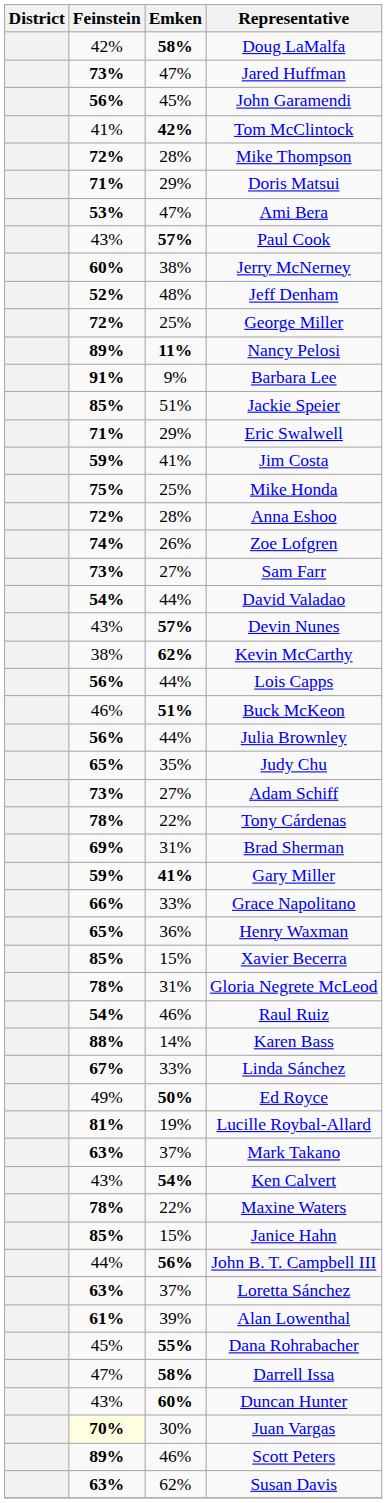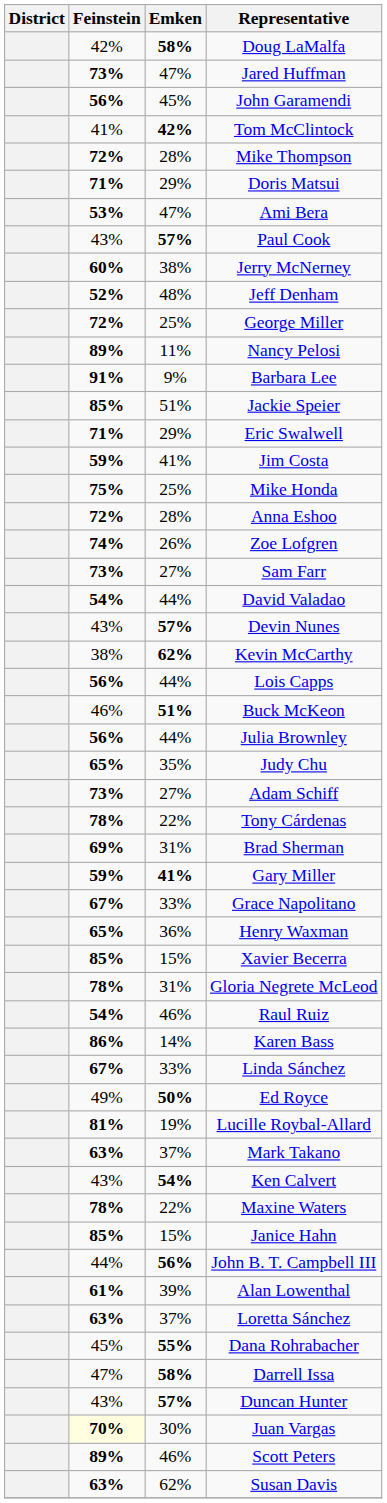 <table class=wikitable>
 <tr>
 <th>District</th>
 <th>Feinstein</th>
 <th>Emken</th>
 <th>Representative</th>
 </tr>
 <tr align=center>
 <th></th>
 <td>42%</td>
 <td><strong>58%</strong></td>
 <td><a href='#'>Doug LaMalfa</a></td>
 </tr>
 <tr align=center>
 <th></th>
 <td><strong>73%</strong></td>
 <td>47%</td>
 <td><a href='#'>Jared Huffman</a></td>
 </tr>
 <tr align=center>
 <th></th>
 <td><strong>56%</strong></td>
 <td>45%</td>
 <td><a href='#'>John Garamendi</a></td>
 </tr>
 <tr align=center>
 <th></th>
 <td>41%</td>
 <td><strong>42%</strong></td>
 <td><a href='#'>Tom McClintock</a></td>
 </tr>
 <tr align=center>
 <th></th>
 <td><strong>72%</strong></td>
 <td>28%</td>
 <td><a href='#'>Mike Thompson</a></td>
 </tr>
 <tr align=center>
 <th></th>
 <td><strong>71%</strong></td>
 <td>29%</td>
 <td><a href='#'>Doris Matsui</a></td>
 </tr>
 <tr align=center>
 <th></th>
 <td><strong>53%</strong></td>
 <td>47%</td>
 <td><a href='#'>Ami Bera</a></td>
 </tr>
 <tr align=center>
 <th></th>
 <td>43%</td>
 <td><strong>57%</strong></td>
 <td><a href='#'>Paul Cook</a></td>
 </tr>
 <tr align=center>
 <th></th>
 <td><strong>60%</strong></td>
 <td>38%</td>
 <td><a href='#'>Jerry McNerney</a></td>
 </tr>
 <tr align=center>
 <th></th>
 <td><strong>52%</strong></td>
 <td>48%</td>
 <td><a href='#'>Jeff Denham</a></td>
 </tr>
 <tr align=center>
 <th></th>
 <td><strong>72%</strong></td>
 <td>25%</td>
 <td><a href='#'>George Miller</a></td>
 </tr>
 <tr align=center>
 <th></th>
 <td><strong>89%</strong></td>
-<td><strong>11%</strong></td>
+<td>11%</td>
 <td><a href='#'>Nancy Pelosi</a></td>
 </tr>
 <tr align=center>
 <th></th>
 <td><strong>91%</strong></td>
 <td>9%</td>
 <td><a href='#'>Barbara Lee</a></td>
 </tr>
 <tr align=center>
 <th></th>
 <td><strong>85%</strong></td>
 <td>51%</td>
 <td><a href='#'>Jackie Speier</a></td>
 </tr>
 <tr align=center>
 <th></th>
 <td><strong>71%</strong></td>
 <td>29%</td>
 <td><a href='#'>Eric Swalwell</a></td>
 </tr>
 <tr align=center>
 <th></th>
 <td><strong>59%</strong></td>
 <td>41%</td>
 <td><a href='#'>Jim Costa</a></td>
 </tr>
 <tr align=center>
 <th></th>
 <td><strong>75%</strong></td>
 <td>25%</td>
 <td><a href='#'>Mike Honda</a></td>
 </tr>
 <tr align=center>
 <th></th>
 <td><strong>72%</strong></td>
 <td>28%</td>
 <td><a href='#'>Anna Eshoo</a></td>
 </tr>
 <tr align=center>
 <th></th>
 <td><strong>74%</strong></td>
 <td>26%</td>
 <td><a href='#'>Zoe Lofgren</a></td>
 </tr>
 <tr align=center>
 <th></th>
 <td><strong>73%</strong></td>
 <td>27%</td>
 <td><a href='#'>Sam Farr</a></td>
 </tr>
 <tr align=center>
 <th></th>
 <td><strong>54%</strong></td>
 <td>44%</td>
 <td><a href='#'>David Valadao</a></td>
 </tr>
 <tr align=center>
 <th></th>
 <td>43%</td>
 <td><strong>57%</strong></td>
 <td><a href='#'>Devin Nunes</a></td>
 </tr>
 <tr align=center>
 <th></th>
 <td>38%</td>
 <td><strong>62%</strong></td>
 <td><a href='#'>Kevin McCarthy</a></td>
 </tr>
 <tr align=center>
 <th></th>
 <td><strong>56%</strong></td>
 <td>44%</td>
 <td><a href='#'>Lois Capps</a></td>
 </tr>
 <tr align=center>
 <th></th>
 <td>46%</td>
 <td><strong>51%</strong></td>
 <td><a href='#'>Buck McKeon</a></td>
 </tr>
 <tr align=center>
 <th></th>
 <td><strong>56%</strong></td>
 <td>44%</td>
 <td><a href='#'>Julia Brownley</a></td>
 </tr>
 <tr align=center>
 <th></th>
 <td><strong>65%</strong></td>
 <td>35%</td>
 <td><a href='#'>Judy Chu</a></td>
 </tr>
 <tr align=center>
 <th></th>
 <td><strong>73%</strong></td>
 <td>27%</td>
 <td><a href='#'>Adam Schiff</a></td>
 </tr>
 <tr align=center>
 <th></th>
 <td><strong>78%</strong></td>
 <td>22%</td>
 <td><a href='#'>Tony Cárdenas</a></td>
 </tr>
 <tr align=center>
 <th></th>
 <td><strong>69%</strong></td>
 <td>31%</td>
 <td><a href='#'>Brad Sherman</a></td>
 </tr>
 <tr align=center>
 <th></th>
 <td><strong>59%</strong></td>
 <td><strong>41%</strong></td>
 <td><a href='#'>Gary Miller</a></td>
 </tr>
 <tr align=center>
 <th></th>
-<td><strong>66%</strong></td>
+<td><strong>67%</strong></td>
 <td>33%</td>
 <td><a href='#'>Grace Napolitano</a></td>
 </tr>
 <tr align=center>
 <th></th>
 <td><strong>65%</strong></td>
 <td>36%</td>
 <td><a href='#'>Henry Waxman</a></td>
 </tr>
 <tr align=center>
 <th></th>
 <td><strong>85%</strong></td>
 <td>15%</td>
 <td><a href='#'>Xavier Becerra</a></td>
 </tr>
 <tr align=center>
 <th></th>
 <td><strong>78%</strong></td>
 <td>31%</td>
 <td><a href='#'>Gloria Negrete McLeod</a></td>
 </tr>
 <tr align=center>
 <th></th>
 <td><strong>54%</strong></td>
 <td>46%</td>
 <td><a href='#'>Raul Ruiz</a></td>
 </tr>
 <tr align=center>
 <th></th>
-<td><strong>88%</strong></td>
+<td><strong>86%</strong></td>
 <td>14%</td>
 <td><a href='#'>Karen Bass</a></td>
 </tr>
 <tr align=center>
 <th></th>
 <td><strong>67%</strong></td>
 <td>33%</td>
 <td><a href='#'>Linda Sánchez</a></td>
 </tr>
 <tr align=center>
 <th></th>
 <td>49%</td>
 <td><strong>50%</strong></td>
 <td><a href='#'>Ed Royce</a></td>
 </tr>
 <tr align=center>
 <th></th>
 <td><strong>81%</strong></td>
 <td>19%</td>
 <td><a href='#'>Lucille Roybal-Allard</a></td>
 </tr>
 <tr align=center>
 <th></th>
 <td><strong>63%</strong></td>
 <td>37%</td>
 <td><a href='#'>Mark Takano</a></td>
 </tr>
 <tr align=center>
 <th></th>
 <td>43%</td>
 <td><strong>54%</strong></td>
 <td><a href='#'>Ken Calvert</a></td>
 </tr>
 <tr align=center>
 <th></th>
 <td><strong>78%</strong></td>
 <td>22%</td>
 <td><a href='#'>Maxine Waters</a></td>
 </tr>
 <tr align=center>
 <th></th>
 <td><strong>85%</strong></td>
 <td>15%</td>
 <td><a href='#'>Janice Hahn</a></td>
 </tr>
 <tr align=center>
 <th></th>
 <td>44%</td>
 <td><strong>56%</strong></td>
 <td><a href='#'>John B. T. Campbell III</a></td>
 </tr>
 <tr align=center>
 <th></th>
+<td><strong>61%</strong></td>
+<td>39%</td>
+<td><a href='#'>Alan Lowenthal</a></td>
+</tr>
+<tr align=center>
+<th></th>
 <td><strong>63%</strong></td>
 <td>37%</td>
 <td><a href='#'>Loretta Sánchez</a></td>
-</tr>
-<tr align=center>
-<th></th>
-<td><strong>61%</strong></td>
-<td>39%</td>
-<td><a href='#'>Alan Lowenthal</a></td>
 </tr>
 <tr align=center>
 <th></th>
 <td>45%</td>
 <td><strong>55%</strong></td>
 <td><a href='#'>Dana Rohrabacher</a></td>
 </tr>
 <tr align=center>
 <th></th>
 <td>47%</td>
 <td><strong>58%</strong></td>
 <td><a href='#'>Darrell Issa</a></td>
 </tr>
 <tr align=center>
 <th></th>
 <td>43%</td>
-<td><strong>60%</strong></td>
+<td><strong>57%</strong></td>
 <td><a href='#'>Duncan Hunter</a></td>
 </tr>
 <tr align=center>
 <th></th>
 <td style="background: lightyellow;"><strong>70%</strong></td>
 <td>30%</td>
 <td><a href='#'>Juan Vargas</a></td>
 </tr>
 <tr align=center>
 <th></th>
 <td><strong>89%</strong></td>
 <td>46%</td>
 <td><a href='#'>Scott Peters</a></td>
 </tr>
 <tr align=center>
 <th></th>
 <td><strong>63%</strong></td>
 <td>62%</td>
 <td><a href='#'>Susan Davis</a></td>
 </tr>
 <tr align=center>
 </tr>
 </table>
